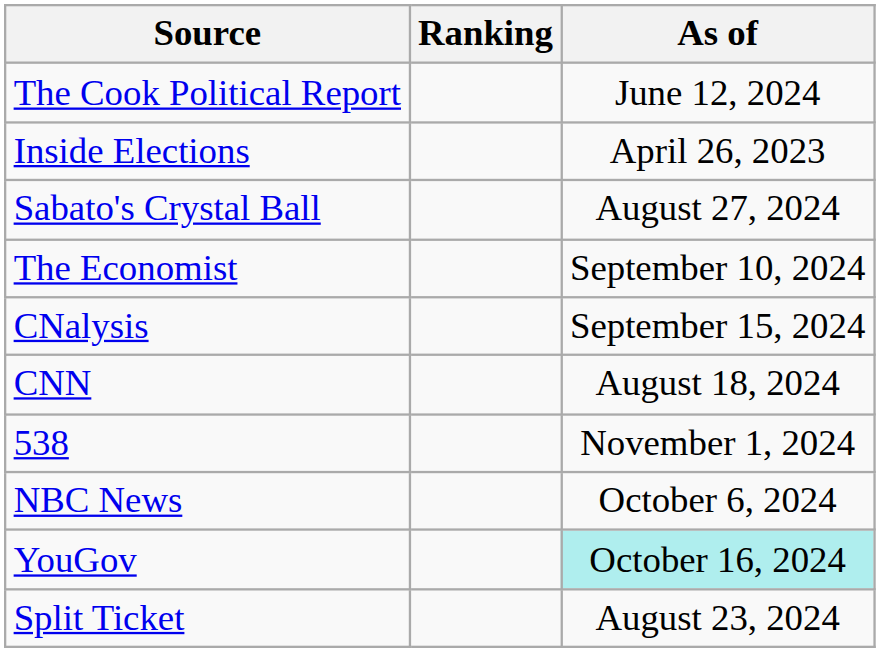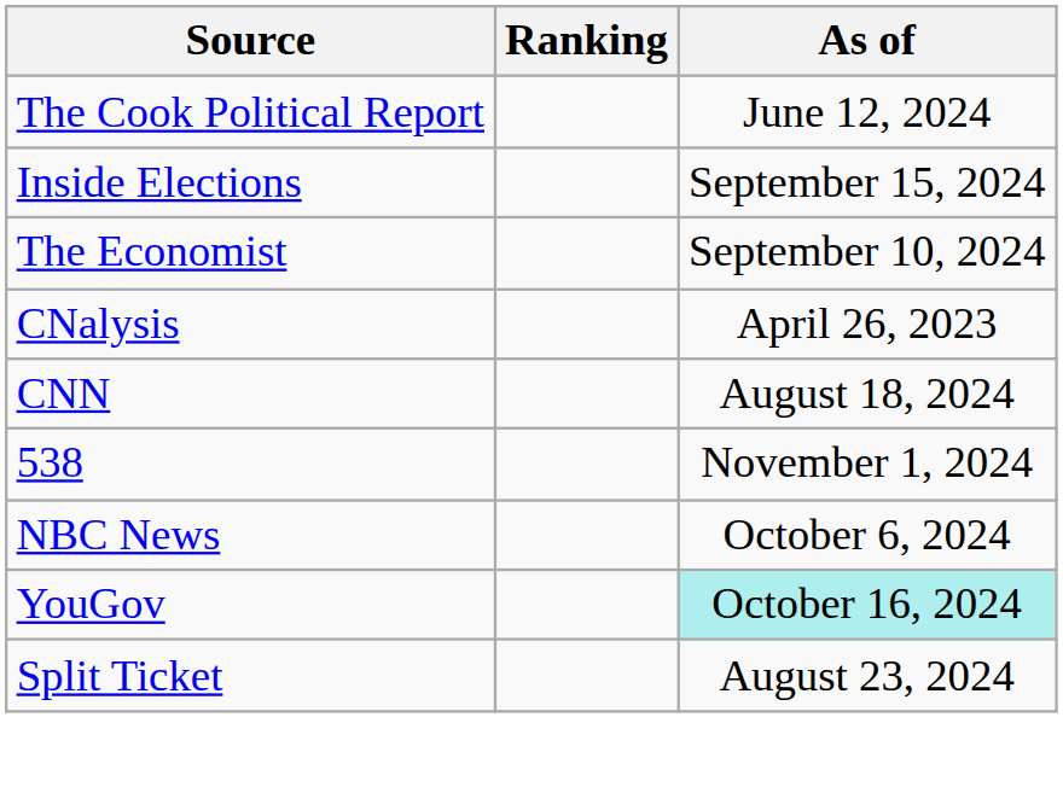 <table class="wikitable" style="text-align:center">
 <tr>
 <th>Source</th>
 <th>Ranking</th>
 <th>As of</th>
 </tr>
 <tr>
 <td align=left><a href='#'>The Cook Political Report</a></td>
 <td></td>
 <td>June 12, 2024</td>
 </tr>
 <tr>
 <td align=left><a href='#'>Inside Elections</a></td>
 <td></td>
-<td>April 26, 2023</td>
-</tr>
-<tr>
-<td align=left><a href='#'>Sabato's Crystal Ball</a></td>
-<td></td>
-<td>August 27, 2024</td>
+<td>September 15, 2024</td>
 </tr>
 <tr>
 <td align=left><a href='#'>The Economist</a></td>
 <td></td>
 <td>September 10, 2024</td>
 </tr>
 <tr>
 <td align=left><a href='#'>CNalysis</a></td>
 <td></td>
-<td>September 15, 2024</td>
+<td>April 26, 2023</td>
 </tr>
 <tr>
 <td align=left><a href='#'>CNN</a></td>
 <td></td>
 <td>August 18, 2024</td>
 </tr>
 <tr>
 <td align="left"><a href='#'>538</a></td>
 <td></td>
 <td>November 1, 2024</td>
 </tr>
 <tr>
 <td align="left"><a href='#'>NBC News</a></td>
 <td></td>
 <td>October 6, 2024</td>
 </tr>
 <tr>
 <td align="left"><a href='#'>YouGov</a></td>
 <td></td>
 <td style="background: paleturquoise;">October 16, 2024</td>
 </tr>
 <tr>
 <td align="left"><a href='#'>Split Ticket</a></td>
 <td></td>
 <td>August 23, 2024</td>
 </tr>
 </table>
